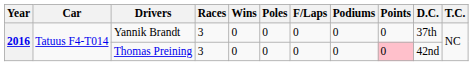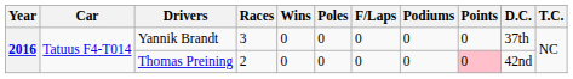 <table class="wikitable" style="font-size:85%">
 <tr>
 <th>Year</th>
 <th>Car</th>
 <th>Drivers</th>
 <th>Races</th>
 <th>Wins</th>
 <th>Poles</th>
 <th>F/Laps</th>
 <th>Podiums</th>
 <th>Points</th>
 <th>D.C.</th>
 <th>T.C.</th>
 </tr>
 <tr>
 <th rowspan="2"><a href='#'>2016</a></th>
 <td rowspan="2"><a href='#'>Tatuus F4-T014</a></td>
 <td> Yannik Brandt</td>
 <td>3</td>
 <td>0</td>
 <td>0</td>
 <td>0</td>
 <td>0</td>
 <td>0</td>
 <td>37th</td>
 <td rowspan="2">NC</td>
 </tr>
 <tr>
 <td> <a href='#'>Thomas Preining</a></td>
-<td>3</td>
+<td>2</td>
 <td>0</td>
 <td>0</td>
 <td>0</td>
 <td>0</td>
 <td style="background: pink;">0</td>
 <td>42nd</td>
 </tr>
 </table>
